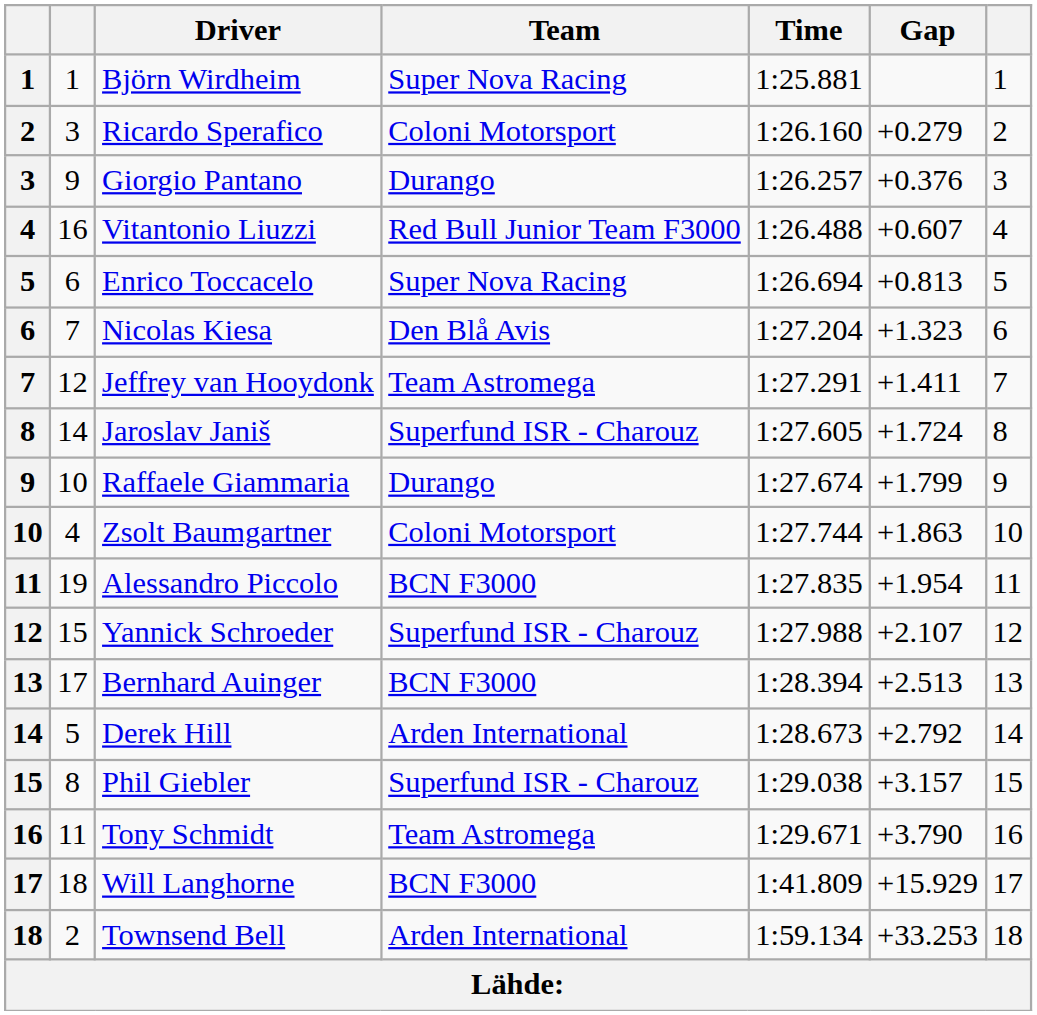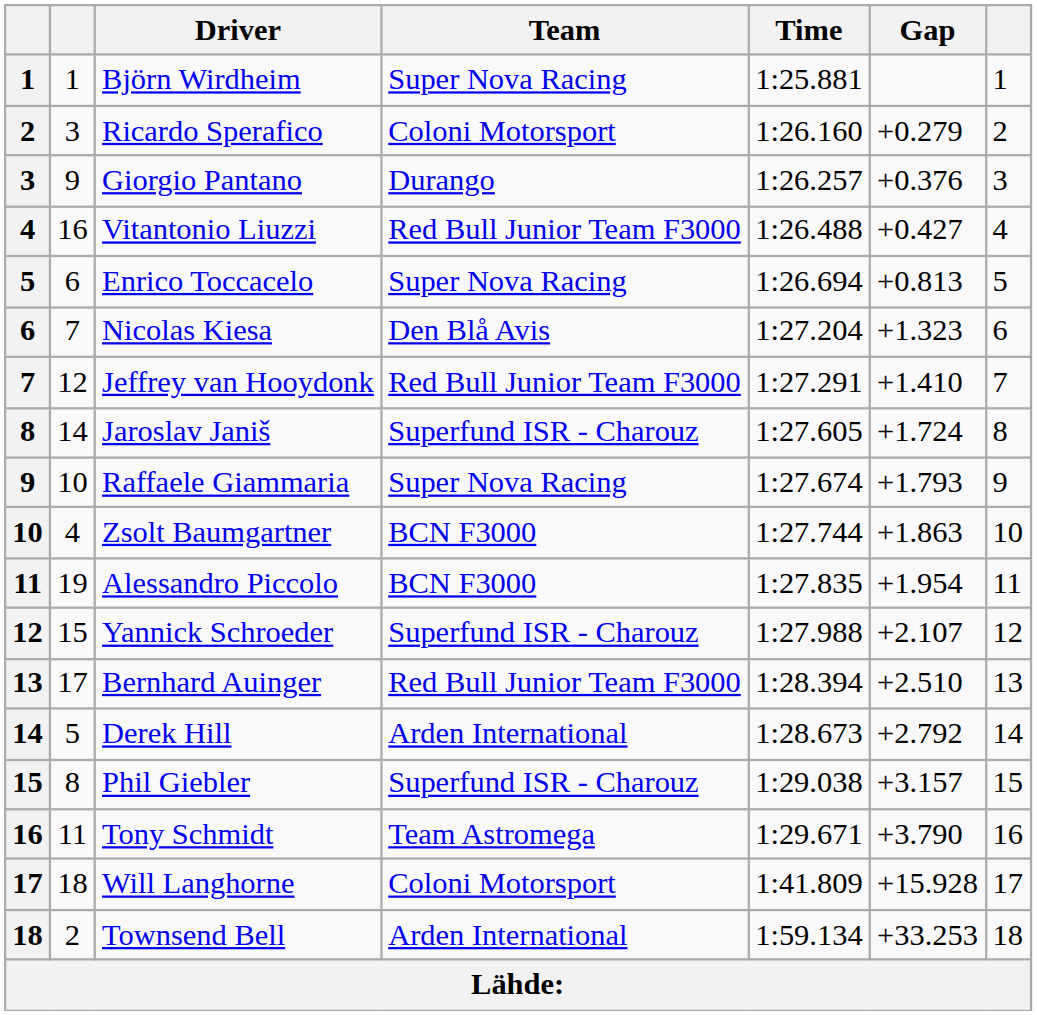 <table class="wikitable" style="font-size:85%">
 <tr>
 <th></th>
 <th></th>
 <th>Driver</th>
 <th>Team</th>
 <th>Time</th>
 <th>Gap</th>
 <th></th>
 </tr>
 <tr>
 <th>1</th>
 <td align="center">1</td>
 <td> <a href='#'>Björn Wirdheim</a></td>
 <td><a href='#'>Super Nova Racing</a></td>
 <td>1:25.881</td>
 <td></td>
 <td>1</td>
 </tr>
 <tr>
 <th>2</th>
 <td align="center">3</td>
 <td> <a href='#'>Ricardo Sperafico</a></td>
 <td><a href='#'>Coloni Motorsport</a></td>
 <td>1:26.160</td>
 <td>+0.279</td>
 <td>2</td>
 </tr>
 <tr>
 <th>3</th>
 <td align="center">9</td>
 <td> <a href='#'>Giorgio Pantano</a></td>
 <td><a href='#'>Durango</a></td>
 <td>1:26.257</td>
 <td>+0.376</td>
 <td>3</td>
 </tr>
 <tr>
 <th>4</th>
 <td align="center">16</td>
 <td> <a href='#'>Vitantonio Liuzzi</a></td>
 <td><a href='#'>Red Bull Junior Team F3000</a></td>
 <td>1:26.488</td>
-<td>+0.607</td>
+<td>+0.427</td>
 <td>4</td>
 </tr>
 <tr>
 <th>5</th>
 <td align="center">6</td>
 <td> <a href='#'>Enrico Toccacelo</a></td>
 <td><a href='#'>Super Nova Racing</a></td>
 <td>1:26.694</td>
 <td>+0.813</td>
 <td>5</td>
 </tr>
 <tr>
 <th>6</th>
 <td align="center">7</td>
 <td> <a href='#'>Nicolas Kiesa</a></td>
 <td><a href='#'>Den Blå Avis</a></td>
 <td>1:27.204</td>
 <td>+1.323</td>
 <td>6</td>
 </tr>
 <tr>
 <th>7</th>
 <td align="center">12</td>
 <td> <a href='#'>Jeffrey van Hooydonk</a></td>
-<td><a href='#'>Team Astromega</a></td>
+<td><a href='#'>Red Bull Junior Team F3000</a></td>
 <td>1:27.291</td>
-<td>+1.411</td>
+<td>+1.410</td>
 <td>7</td>
 </tr>
 <tr>
 <th>8</th>
 <td align="center">14</td>
 <td> <a href='#'>Jaroslav Janiš</a></td>
 <td><a href='#'>Superfund ISR - Charouz</a></td>
 <td>1:27.605</td>
 <td>+1.724</td>
 <td>8</td>
 </tr>
 <tr>
 <th>9</th>
 <td align="center">10</td>
 <td> <a href='#'>Raffaele Giammaria</a></td>
-<td><a href='#'>Durango</a></td>
+<td><a href='#'>Super Nova Racing</a></td>
 <td>1:27.674</td>
-<td>+1.799</td>
+<td>+1.793</td>
 <td>9</td>
 </tr>
 <tr>
 <th>10</th>
 <td align="center">4</td>
 <td> <a href='#'>Zsolt Baumgartner</a></td>
-<td><a href='#'>Coloni Motorsport</a></td>
+<td><a href='#'>BCN F3000</a></td>
 <td>1:27.744</td>
 <td>+1.863</td>
 <td>10</td>
 </tr>
 <tr>
 <th>11</th>
 <td align="center">19</td>
 <td> <a href='#'>Alessandro Piccolo</a></td>
 <td><a href='#'>BCN F3000</a></td>
 <td>1:27.835</td>
 <td>+1.954</td>
 <td>11</td>
 </tr>
 <tr>
 <th>12</th>
 <td align="center">15</td>
 <td> <a href='#'>Yannick Schroeder</a></td>
 <td><a href='#'>Superfund ISR - Charouz</a></td>
 <td>1:27.988</td>
 <td>+2.107</td>
 <td>12</td>
 </tr>
 <tr>
 <th>13</th>
 <td align="center">17</td>
 <td> <a href='#'>Bernhard Auinger</a></td>
-<td><a href='#'>BCN F3000</a></td>
+<td><a href='#'>Red Bull Junior Team F3000</a></td>
 <td>1:28.394</td>
-<td>+2.513</td>
+<td>+2.510</td>
 <td>13</td>
 </tr>
 <tr>
 <th>14</th>
 <td align="center">5</td>
 <td> <a href='#'>Derek Hill</a></td>
 <td><a href='#'>Arden International</a></td>
 <td>1:28.673</td>
 <td>+2.792</td>
 <td>14</td>
 </tr>
 <tr>
 <th>15</th>
 <td align="center">8</td>
 <td> <a href='#'>Phil Giebler</a></td>
 <td><a href='#'>Superfund ISR - Charouz</a></td>
 <td>1:29.038</td>
 <td>+3.157</td>
 <td>15</td>
 </tr>
 <tr>
 <th>16</th>
 <td align="center">11</td>
 <td> <a href='#'>Tony Schmidt</a></td>
 <td><a href='#'>Team Astromega</a></td>
 <td>1:29.671</td>
 <td>+3.790</td>
 <td>16</td>
 </tr>
 <tr>
 <th>17</th>
 <td align="center">18</td>
 <td> <a href='#'>Will Langhorne</a></td>
-<td><a href='#'>BCN F3000</a></td>
+<td><a href='#'>Coloni Motorsport</a></td>
 <td>1:41.809</td>
-<td>+15.929</td>
+<td>+15.928</td>
 <td>17</td>
 </tr>
 <tr>
 <th>18</th>
 <td align="center">2</td>
 <td> <a href='#'>Townsend Bell</a></td>
 <td><a href='#'>Arden International</a></td>
 <td>1:59.134</td>
 <td>+33.253</td>
 <td>18</td>
 </tr>
 <tr>
 <th colspan="7">Lähde:</th>
 </tr>
 </table>
